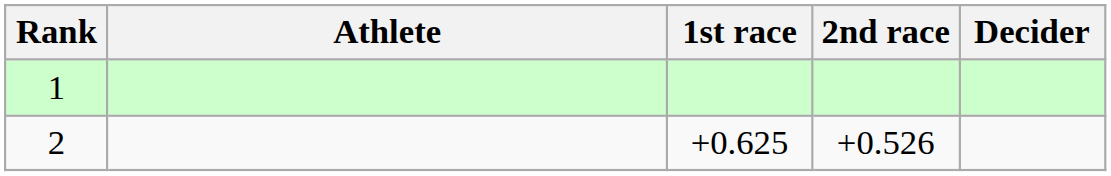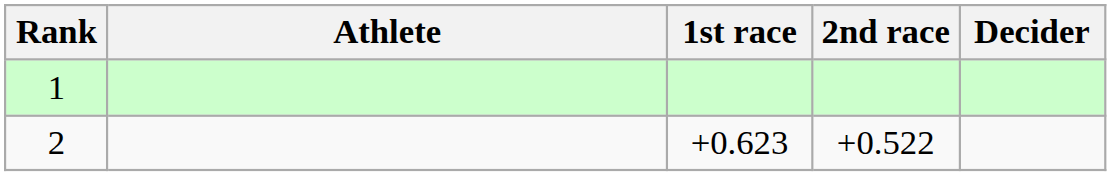 <table class=wikitable style="text-align:center">
 <tr>
 <th width=40>Rank</th>
 <th width=250>Athlete</th>
 <th width=60>1st race</th>
 <th width=60>2nd race</th>
 <th width=60>Decider</th>
 </tr>
 <tr bgcolor="ccffcc">
 <td>1</td>
 <td align=left></td>
 <td></td>
 <td></td>
 <td></td>
 </tr>
 <tr>
 <td>2</td>
 <td align=left></td>
-<td>+0.625</td>
-<td>+0.526</td>
+<td>+0.623</td>
+<td>+0.522</td>
 <td></td>
 </tr>
 </table>
